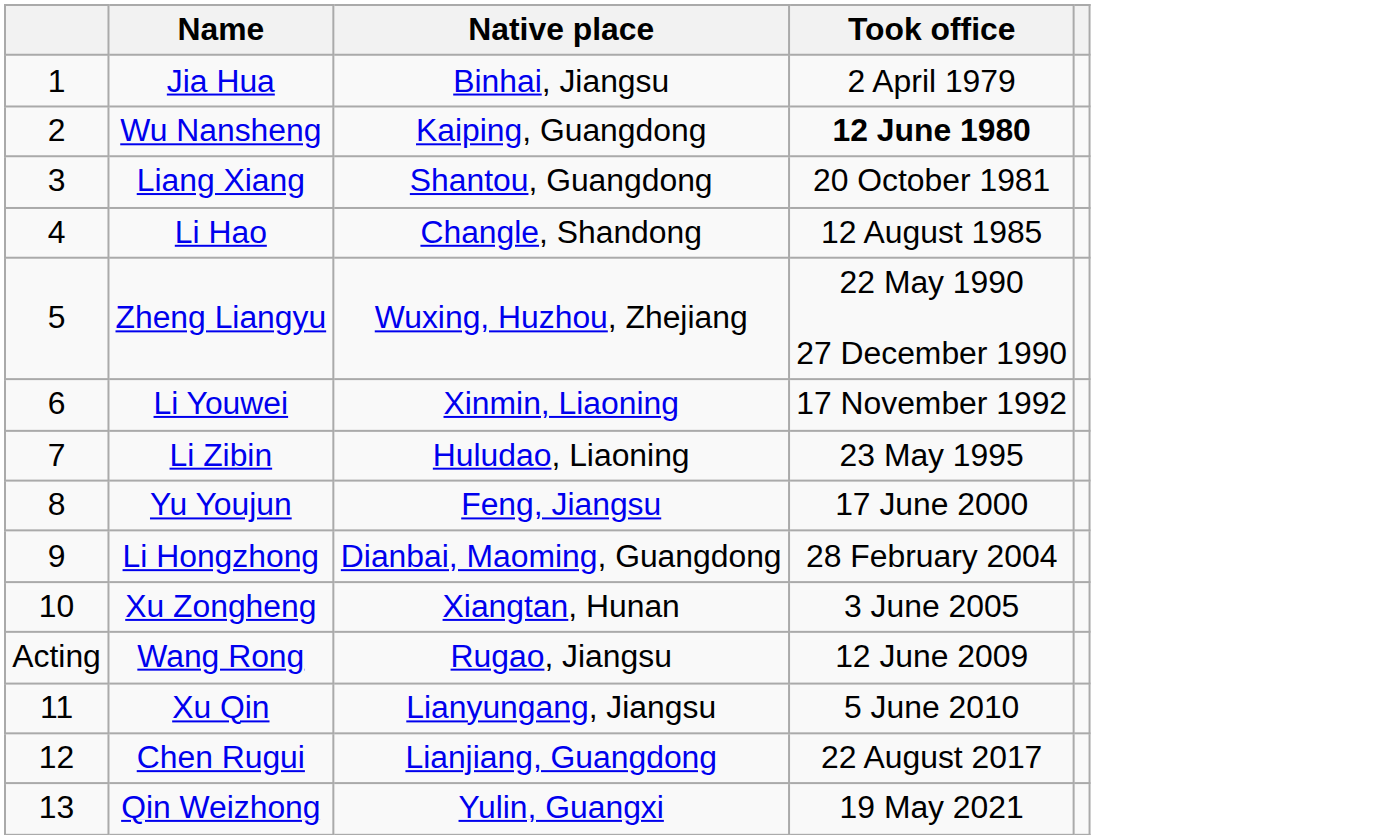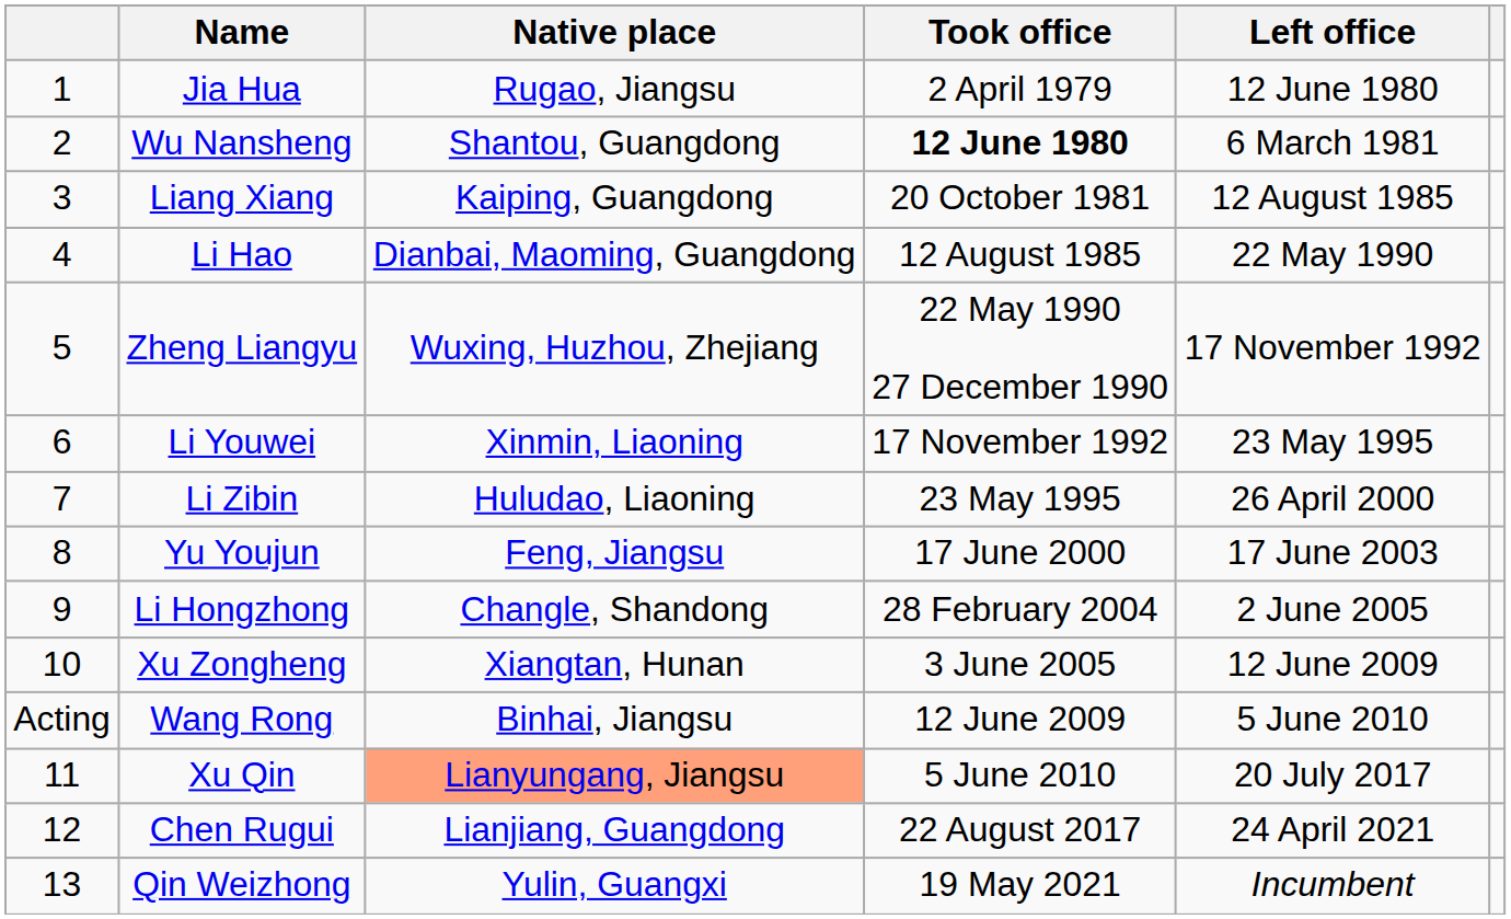 <table class="sortable wikitable" style="text-align:center">
 <tr>
 <th></th>
 <th>Name</th>
 <th>Native place</th>
 <th>Took office</th>
+<th>Left office</th>
 <th></th>
 </tr>
 <tr>
 <td>1</td>
 <td><a href='#'>Jia Hua</a></td>
-<td><a href='#'>Binhai</a>, Jiangsu</td>
+<td><a href='#'>Rugao</a>, Jiangsu</td>
 <td>2 April 1979</td>
+<td>12 June 1980</td>
 <td></td>
 </tr>
 <tr>
 <td>2</td>
 <td><a href='#'>Wu Nansheng</a></td>
-<td><a href='#'>Kaiping</a>, Guangdong</td>
+<td><a href='#'>Shantou</a>, Guangdong</td>
 <td><strong>12 June 1980</strong></td>
+<td>6 March 1981</td>
 <td></td>
 </tr>
 <tr>
 <td>3</td>
 <td><a href='#'>Liang Xiang</a></td>
-<td><a href='#'>Shantou</a>, Guangdong</td>
+<td><a href='#'>Kaiping</a>, Guangdong</td>
 <td>20 October 1981</td>
+<td>12 August 1985</td>
 <td></td>
 </tr>
 <tr>
 <td>4</td>
 <td><a href='#'>Li Hao</a></td>
-<td><a href='#'>Changle</a>, Shandong</td>
+<td><a href='#'>Dianbai, Maoming</a>, Guangdong</td>
 <td>12 August 1985</td>
+<td>22 May 1990</td>
 <td></td>
 </tr>
 <tr>
 <td>5</td>
 <td><a href='#'>Zheng Liangyu</a></td>
 <td><a href='#'>Wuxing, Huzhou</a>, Zhejiang</td>
 <td>22 May 1990<br><br>27 December 1990<br></td>
+<td>17 November 1992</td>
 <td></td>
 </tr>
 <tr>
 <td>6</td>
 <td><a href='#'>Li Youwei</a></td>
 <td><a href='#'>Xinmin, Liaoning</a></td>
 <td>17 November 1992</td>
+<td>23 May 1995</td>
 <td></td>
 </tr>
 <tr>
 <td>7</td>
 <td><a href='#'>Li Zibin</a></td>
 <td><a href='#'>Huludao</a>, Liaoning</td>
 <td>23 May 1995</td>
+<td>26 April 2000</td>
 <td></td>
 </tr>
 <tr>
 <td>8</td>
 <td><a href='#'>Yu Youjun</a></td>
 <td><a href='#'>Feng, Jiangsu</a></td>
 <td>17 June 2000<br></td>
+<td>17 June 2003</td>
 <td></td>
 </tr>
 <tr>
 <td>9</td>
 <td><a href='#'>Li Hongzhong</a></td>
-<td><a href='#'>Dianbai, Maoming</a>, Guangdong</td>
+<td><a href='#'>Changle</a>, Shandong</td>
 <td>28 February 2004<br></td>
+<td>2 June 2005</td>
 <td></td>
 </tr>
 <tr>
 <td>10</td>
 <td><a href='#'>Xu Zongheng</a></td>
 <td><a href='#'>Xiangtan</a>, Hunan</td>
 <td>3 June 2005</td>
+<td>12 June 2009</td>
 <td></td>
 </tr>
 <tr>
 <td>Acting</td>
 <td><a href='#'>Wang Rong</a></td>
-<td><a href='#'>Rugao</a>, Jiangsu</td>
+<td><a href='#'>Binhai</a>, Jiangsu</td>
 <td>12 June 2009</td>
+<td>5 June 2010</td>
 <td></td>
 </tr>
 <tr>
 <td>11</td>
 <td><a href='#'>Xu Qin</a></td>
-<td><a href='#'>Lianyungang</a>, Jiangsu</td>
+<td style="background: lightsalmon;"><a href='#'>Lianyungang</a>, Jiangsu</td>
 <td>5 June 2010</td>
+<td>20 July 2017</td>
 <td></td>
 </tr>
 <tr>
 <td>12</td>
 <td><a href='#'>Chen Rugui</a></td>
 <td><a href='#'>Lianjiang, Guangdong</a></td>
 <td>22 August 2017<br></td>
+<td>24 April 2021</td>
 <td></td>
 </tr>
 <tr>
 <td>13</td>
 <td><a href='#'>Qin Weizhong</a></td>
 <td><a href='#'>Yulin, Guangxi</a></td>
 <td>19 May 2021<br></td>
+<td><em>Incumbent</em></td>
 <td></td>
 </tr>
 </table>
